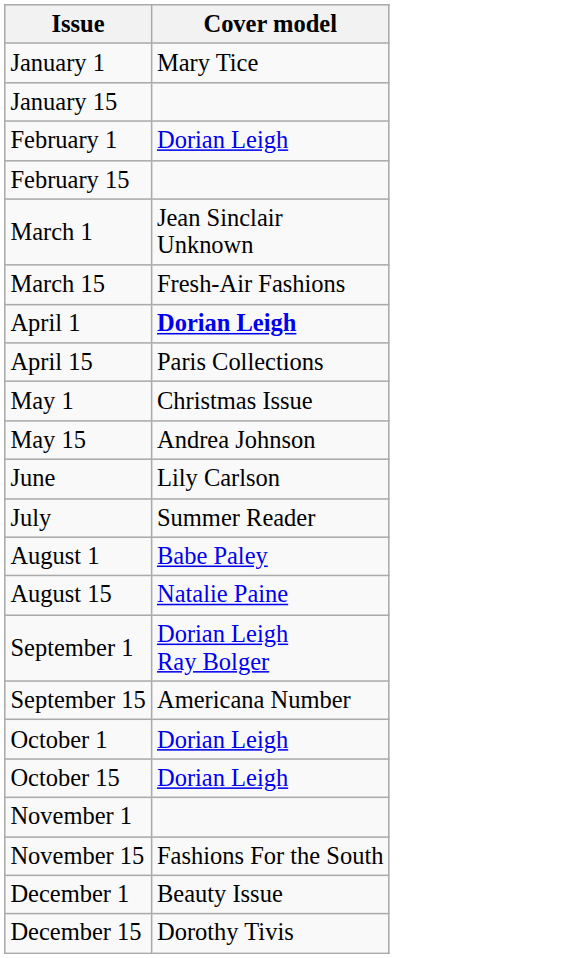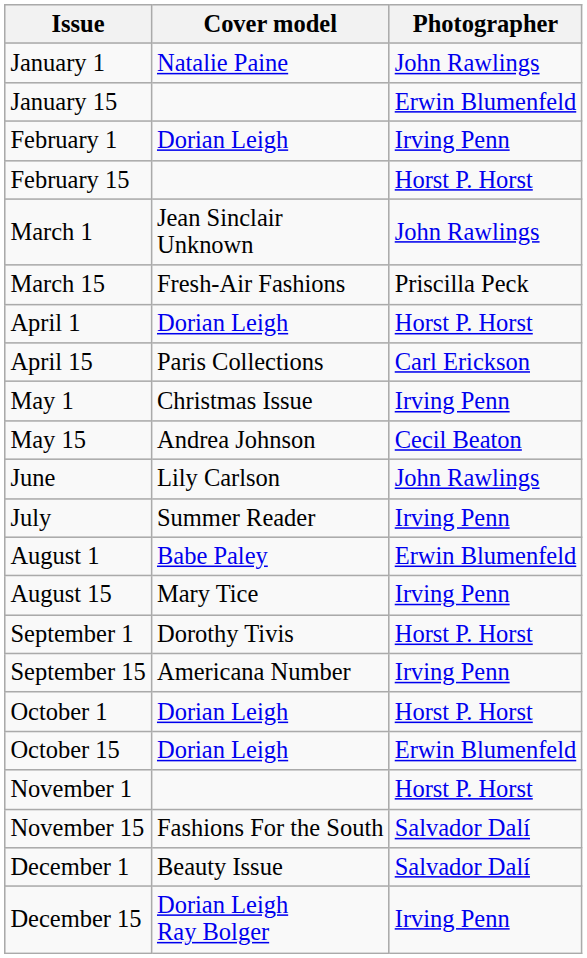 <table class="sortable wikitable">
 <tr>
 <th>Issue</th>
 <th>Cover model</th>
+<th>Photographer</th>
 </tr>
 <tr>
 <td>January 1</td>
-<td>Mary Tice</td>
+<td><a href='#'>Natalie Paine</a></td>
+<td><a href='#'>John Rawlings</a></td>
 </tr>
 <tr>
 <td>January 15</td>
 <td></td>
+<td><a href='#'>Erwin Blumenfeld</a></td>
 </tr>
 <tr>
 <td>February 1</td>
 <td><a href='#'>Dorian Leigh</a></td>
+<td><a href='#'>Irving Penn</a></td>
 </tr>
 <tr>
 <td>February 15</td>
 <td></td>
+<td><a href='#'>Horst P. Horst</a></td>
 </tr>
 <tr>
 <td>March 1</td>
 <td>Jean Sinclair<br>Unknown</td>
+<td><a href='#'>John Rawlings</a></td>
 </tr>
 <tr>
 <td>March 15</td>
 <td>Fresh-Air Fashions</td>
+<td>Priscilla Peck</td>
 </tr>
 <tr>
 <td>April 1</td>
-<td><strong><a href='#'>Dorian Leigh</a></strong></td>
+<td><a href='#'>Dorian Leigh</a></td>
+<td><a href='#'>Horst P. Horst</a></td>
 </tr>
 <tr>
 <td>April 15</td>
 <td>Paris Collections</td>
+<td><a href='#'>Carl Erickson</a></td>
 </tr>
 <tr>
 <td>May 1</td>
 <td>Christmas Issue</td>
+<td><a href='#'>Irving Penn</a></td>
 </tr>
 <tr>
 <td>May 15</td>
 <td>Andrea Johnson</td>
+<td><a href='#'>Cecil Beaton</a></td>
 </tr>
 <tr>
 <td>June</td>
 <td>Lily Carlson</td>
+<td><a href='#'>John Rawlings</a></td>
 </tr>
 <tr>
 <td>July</td>
 <td>Summer Reader</td>
+<td><a href='#'>Irving Penn</a></td>
 </tr>
 <tr>
 <td>August 1</td>
 <td><a href='#'>Babe Paley</a></td>
+<td><a href='#'>Erwin Blumenfeld</a></td>
 </tr>
 <tr>
 <td>August 15</td>
-<td><a href='#'>Natalie Paine</a></td>
+<td>Mary Tice</td>
+<td><a href='#'>Irving Penn</a></td>
 </tr>
 <tr>
 <td>September 1</td>
-<td><a href='#'>Dorian Leigh</a><br><a href='#'>Ray Bolger</a></td>
+<td>Dorothy Tivis</td>
+<td><a href='#'>Horst P. Horst</a></td>
 </tr>
 <tr>
 <td>September 15</td>
 <td>Americana Number</td>
+<td><a href='#'>Irving Penn</a></td>
 </tr>
 <tr>
 <td>October 1</td>
 <td><a href='#'>Dorian Leigh</a></td>
+<td><a href='#'>Horst P. Horst</a></td>
 </tr>
 <tr>
 <td>October 15</td>
 <td><a href='#'>Dorian Leigh</a></td>
+<td><a href='#'>Erwin Blumenfeld</a></td>
 </tr>
 <tr>
 <td>November 1</td>
 <td></td>
+<td><a href='#'>Horst P. Horst</a></td>
 </tr>
 <tr>
 <td>November 15</td>
 <td>Fashions For the South</td>
+<td><a href='#'>Salvador Dalí</a></td>
 </tr>
 <tr>
 <td>December 1</td>
 <td>Beauty Issue</td>
+<td><a href='#'>Salvador Dalí</a></td>
 </tr>
 <tr>
 <td>December 15</td>
-<td>Dorothy Tivis</td>
+<td><a href='#'>Dorian Leigh</a><br><a href='#'>Ray Bolger</a></td>
+<td><a href='#'>Irving Penn</a></td>
 </tr>
 </table>
